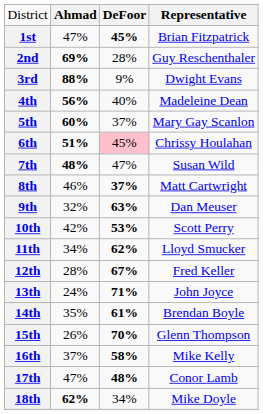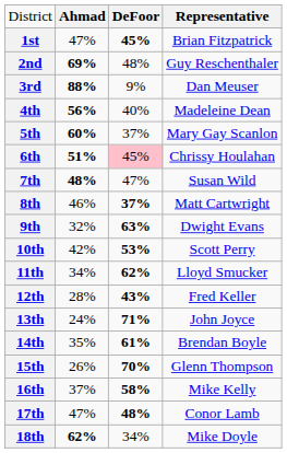 <table class=wikitable>
 <tr>
 <td>District</td>
 <th>Ahmad</th>
 <th>DeFoor</th>
 <th>Representative</th>
 </tr>
 <tr align=center>
 <th><a href='#'>1st</a></th>
 <td>47%</td>
 <td><strong>45%</strong></td>
 <td><a href='#'>Brian Fitzpatrick</a></td>
 </tr>
 <tr align=center>
 <th><a href='#'>2nd</a></th>
 <td><strong>69%</strong></td>
-<td>28%</td>
+<td>48%</td>
 <td><a href='#'>Guy Reschenthaler</a></td>
 </tr>
 <tr align=center>
 <th><a href='#'>3rd</a></th>
 <td><strong>88%</strong></td>
 <td>9%</td>
-<td><a href='#'>Dwight Evans</a></td>
+<td><a href='#'>Dan Meuser</a></td>
 </tr>
 <tr align=center>
 <th><a href='#'>4th</a></th>
 <td><strong>56%</strong></td>
 <td>40%</td>
 <td><a href='#'>Madeleine Dean</a></td>
 </tr>
 <tr align=center>
 <th><a href='#'>5th</a></th>
 <td><strong>60%</strong></td>
 <td>37%</td>
 <td><a href='#'>Mary Gay Scanlon</a></td>
 </tr>
 <tr align=center>
 <th><a href='#'>6th</a></th>
 <td><strong>51%</strong></td>
 <td style="background: pink;">45%</td>
 <td><a href='#'>Chrissy Houlahan</a></td>
 </tr>
 <tr align=center>
 <th><a href='#'>7th</a></th>
 <td><strong>48%</strong></td>
 <td>47%</td>
 <td><a href='#'>Susan Wild</a></td>
 </tr>
 <tr align=center>
 <th><a href='#'>8th</a></th>
 <td>46%</td>
 <td><strong>37%</strong></td>
 <td><a href='#'>Matt Cartwright</a></td>
 </tr>
 <tr align=center>
 <th><a href='#'>9th</a></th>
 <td>32%</td>
 <td><strong>63%</strong></td>
-<td><a href='#'>Dan Meuser</a></td>
+<td><a href='#'>Dwight Evans</a></td>
 </tr>
 <tr align=center>
 <th><a href='#'>10th</a></th>
 <td>42%</td>
 <td><strong>53%</strong></td>
 <td><a href='#'>Scott Perry</a></td>
 </tr>
 <tr align=center>
 <th><a href='#'>11th</a></th>
 <td>34%</td>
 <td><strong>62%</strong></td>
 <td><a href='#'>Lloyd Smucker</a></td>
 </tr>
 <tr align=center>
 <th><a href='#'>12th</a></th>
 <td>28%</td>
-<td><strong>67%</strong></td>
+<td><strong>43%</strong></td>
 <td><a href='#'>Fred Keller</a></td>
 </tr>
 <tr align=center>
 <th><a href='#'>13th</a></th>
 <td>24%</td>
 <td><strong>71%</strong></td>
 <td><a href='#'>John Joyce</a></td>
 </tr>
 <tr align=center>
 <th><a href='#'>14th</a></th>
 <td>35%</td>
 <td><strong>61%</strong></td>
 <td><a href='#'>Brendan Boyle</a></td>
 </tr>
 <tr align=center>
 <th><a href='#'>15th</a></th>
 <td>26%</td>
 <td><strong>70%</strong></td>
 <td><a href='#'>Glenn Thompson</a></td>
 </tr>
 <tr align=center>
 <th><a href='#'>16th</a></th>
 <td>37%</td>
 <td><strong>58%</strong></td>
 <td><a href='#'>Mike Kelly</a></td>
 </tr>
 <tr align=center>
 <th><a href='#'>17th</a></th>
 <td>47%</td>
 <td><strong>48%</strong></td>
 <td><a href='#'>Conor Lamb</a></td>
 </tr>
 <tr align=center>
 <th><a href='#'>18th</a></th>
 <td><strong>62%</strong></td>
 <td>34%</td>
 <td><a href='#'>Mike Doyle</a></td>
 </tr>
 </table>
